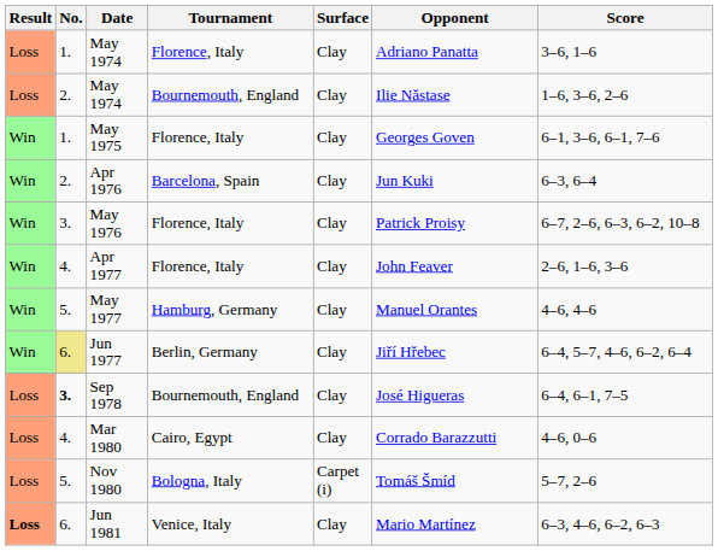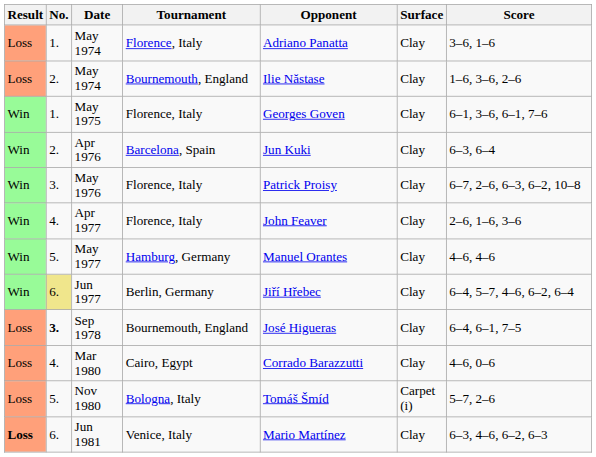 <table class="sortable wikitable">
 <tr>
 <th style="width:40px">Result</th>
 <th style="width:20px" class="unsortable">No.</th>
 <th style="width:55px">Date</th>
 <th style="width:160px">Tournament</th>
+<th style="width:160px">Opponent</th>
 <th style="width:50px">Surface</th>
-<th style="width:160px">Opponent</th>
 <th style="width:170px" class="unsortable">Score</th>
 </tr>
 <tr>
 <td style="background:#ffa07a;">Loss</td>
 <td>1.</td>
 <td>May 1974</td>
 <td><a href='#'>Florence</a>, Italy</td>
+<td> <a href='#'>Adriano Panatta</a></td>
 <td>Clay</td>
-<td> <a href='#'>Adriano Panatta</a></td>
 <td>3–6, 1–6</td>
 </tr>
 <tr>
 <td style="background:#ffa07a;">Loss</td>
 <td>2.</td>
 <td>May 1974</td>
 <td><a href='#'>Bournemouth</a>, England</td>
+<td> <a href='#'>Ilie Năstase</a></td>
 <td>Clay</td>
-<td> <a href='#'>Ilie Năstase</a></td>
 <td>1–6, 3–6, 2–6</td>
 </tr>
 <tr>
 <td style="background:#98fb98;">Win</td>
 <td>1.</td>
 <td>May 1975</td>
 <td>Florence, Italy</td>
+<td> <a href='#'>Georges Goven</a></td>
 <td>Clay</td>
-<td> <a href='#'>Georges Goven</a></td>
 <td>6–1, 3–6, 6–1, 7–6</td>
 </tr>
 <tr>
 <td style="background:#98fb98;">Win</td>
 <td>2.</td>
 <td>Apr 1976</td>
 <td><a href='#'>Barcelona</a>, Spain</td>
+<td> <a href='#'>Jun Kuki</a></td>
 <td>Clay</td>
-<td> <a href='#'>Jun Kuki</a></td>
 <td>6–3, 6–4</td>
 </tr>
 <tr>
 <td style="background:#98fb98;">Win</td>
 <td>3.</td>
 <td>May 1976</td>
 <td>Florence, Italy</td>
+<td> <a href='#'>Patrick Proisy</a></td>
 <td>Clay</td>
-<td> <a href='#'>Patrick Proisy</a></td>
 <td>6–7, 2–6, 6–3, 6–2, 10–8</td>
 </tr>
 <tr>
 <td style="background:#98fb98;">Win</td>
 <td>4.</td>
 <td>Apr 1977</td>
 <td>Florence, Italy</td>
+<td> <a href='#'>John Feaver</a></td>
 <td>Clay</td>
-<td> <a href='#'>John Feaver</a></td>
 <td>2–6, 1–6, 3–6</td>
 </tr>
 <tr>
 <td style="background:#98fb98;">Win</td>
 <td>5.</td>
 <td>May 1977</td>
 <td><a href='#'>Hamburg</a>, Germany</td>
+<td> <a href='#'>Manuel Orantes</a></td>
 <td>Clay</td>
-<td> <a href='#'>Manuel Orantes</a></td>
 <td>4–6, 4–6</td>
 </tr>
 <tr>
 <td style="background:#98fb98;">Win</td>
 <td style="background: khaki;">6.</td>
 <td>Jun 1977</td>
 <td>Berlin, Germany</td>
+<td> <a href='#'>Jiří Hřebec</a></td>
 <td>Clay</td>
-<td> <a href='#'>Jiří Hřebec</a></td>
 <td>6–4, 5–7, 4–6, 6–2, 6–4</td>
 </tr>
 <tr>
 <td style="background:#ffa07a;">Loss</td>
 <td><strong>3.</strong></td>
 <td>Sep 1978</td>
 <td>Bournemouth, England</td>
+<td> <a href='#'>José Higueras</a></td>
 <td>Clay</td>
-<td> <a href='#'>José Higueras</a></td>
 <td>6–4, 6–1, 7–5</td>
 </tr>
 <tr>
 <td style="background:#ffa07a;">Loss</td>
 <td>4.</td>
 <td>Mar 1980</td>
 <td>Cairo, Egypt</td>
+<td> <a href='#'>Corrado Barazzutti</a></td>
 <td>Clay</td>
-<td> <a href='#'>Corrado Barazzutti</a></td>
 <td>4–6, 0–6</td>
 </tr>
 <tr>
 <td style="background:#ffa07a;">Loss</td>
 <td>5.</td>
 <td>Nov 1980</td>
 <td><a href='#'>Bologna</a>, Italy</td>
+<td> <a href='#'>Tomáš Šmíd</a></td>
 <td>Carpet (i)</td>
-<td> <a href='#'>Tomáš Šmíd</a></td>
 <td>5–7, 2–6</td>
 </tr>
 <tr>
 <td style="background:#ffa07a;"><strong>Loss</strong></td>
 <td>6.</td>
 <td>Jun 1981</td>
 <td>Venice, Italy</td>
+<td> <a href='#'>Mario Martínez</a></td>
 <td>Clay</td>
-<td> <a href='#'>Mario Martínez</a></td>
 <td>6–3, 4–6, 6–2, 6–3</td>
 </tr>
 </table>
